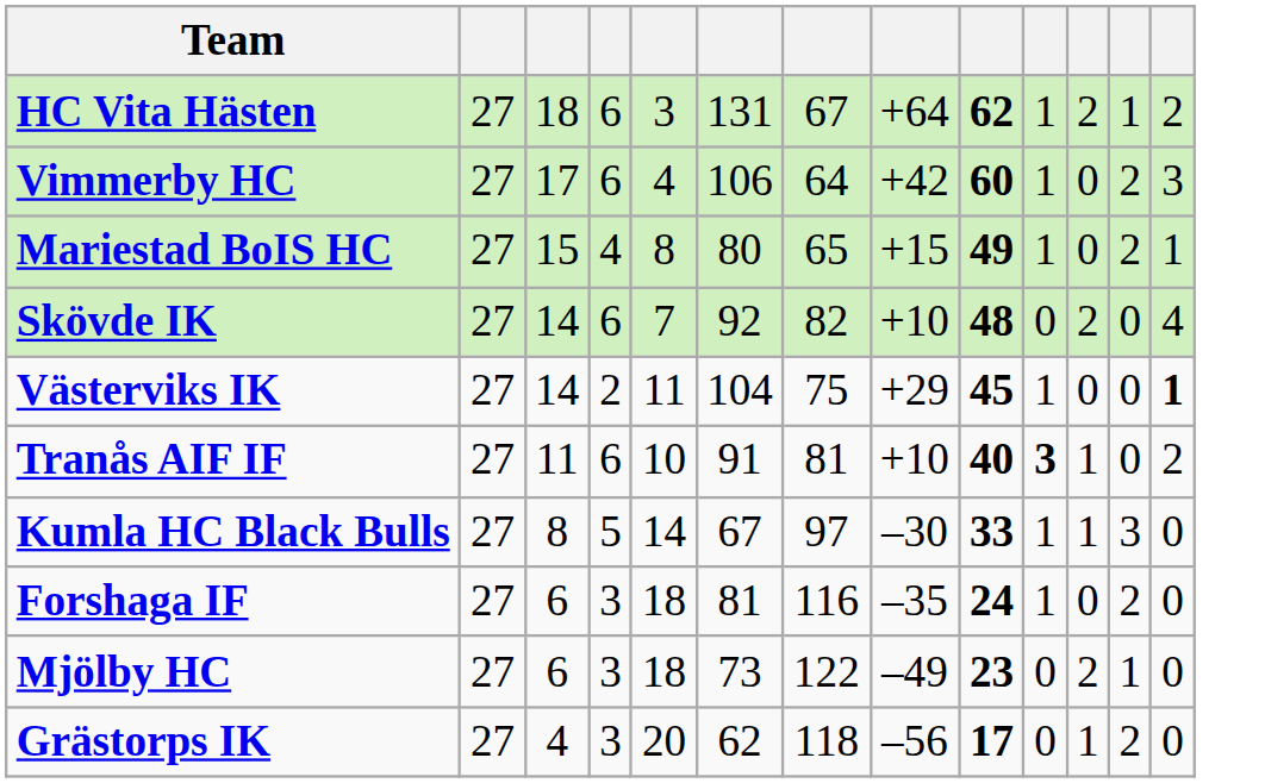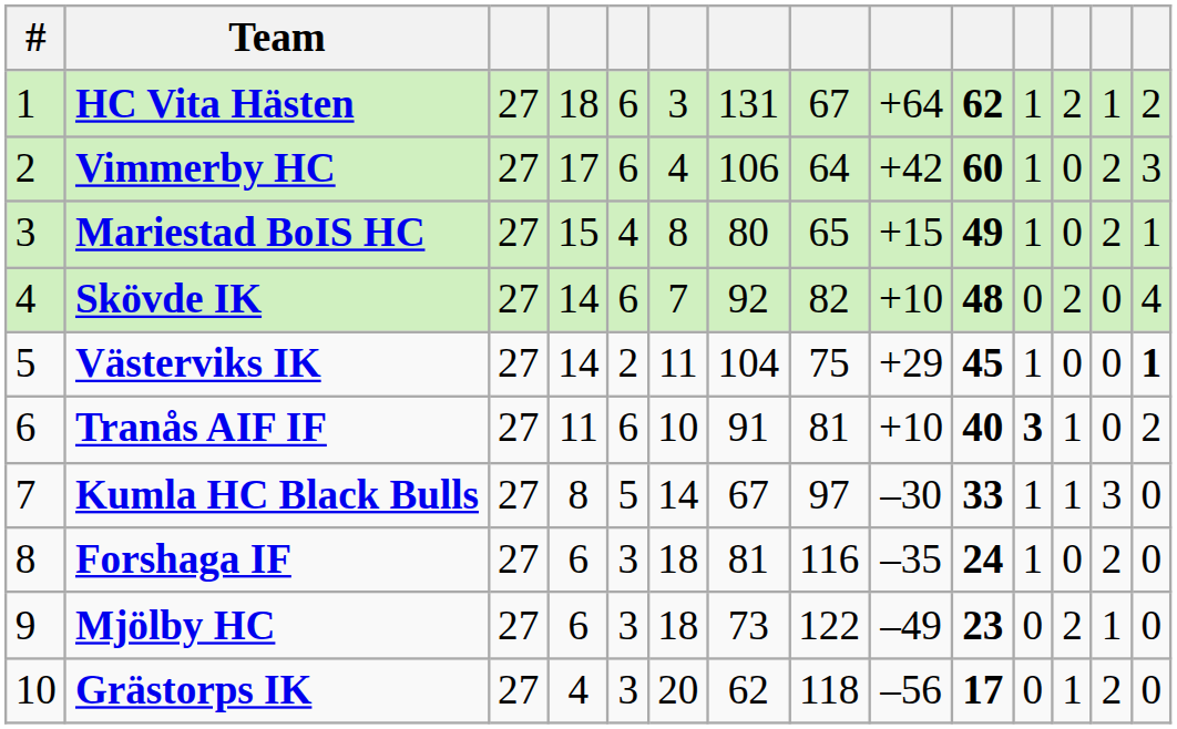 <table class="wikitable sortable">
 <tr>
+<th>#</th>
 <th>Team</th>
 <th></th>
 <th></th>
 <th></th>
 <th></th>
 <th></th>
 <th></th>
 <th></th>
 <th></th>
 <th></th>
 <th></th>
 <th></th>
 <th></th>
 </tr>
 <tr style="background: #D0F0C0;">
+<td>1</td>
 <td><strong><a href='#'>HC Vita Hästen</a></strong></td>
 <td style="text-align: center;">27</td>
 <td style="text-align: center;">18</td>
 <td style="text-align: center;">6</td>
 <td style="text-align: center;">3</td>
 <td style="text-align: center;">131</td>
 <td style="text-align: center;">67</td>
 <td style="text-align: center;">+64</td>
 <td style="text-align: center;"><strong>62</strong></td>
 <td style="text-align: center;">1</td>
 <td style="text-align: center;">2</td>
 <td style="text-align: center;">1</td>
 <td style="text-align: center;">2</td>
 </tr>
 <tr style="background: #D0F0C0;">
+<td>2</td>
 <td><strong><a href='#'>Vimmerby HC</a></strong></td>
 <td style="text-align: center;">27</td>
 <td style="text-align: center;">17</td>
 <td style="text-align: center;">6</td>
 <td style="text-align: center;">4</td>
 <td style="text-align: center;">106</td>
 <td style="text-align: center;">64</td>
 <td style="text-align: center;">+42</td>
 <td style="text-align: center;"><strong>60</strong></td>
 <td style="text-align: center;">1</td>
 <td style="text-align: center;">0</td>
 <td style="text-align: center;">2</td>
 <td style="text-align: center;">3</td>
 </tr>
 <tr style="background: #D0F0C0;">
+<td>3</td>
 <td><strong><a href='#'>Mariestad BoIS HC</a></strong></td>
 <td style="text-align: center;">27</td>
 <td style="text-align: center;">15</td>
 <td style="text-align: center;">4</td>
 <td style="text-align: center;">8</td>
 <td style="text-align: center;">80</td>
 <td style="text-align: center;">65</td>
 <td style="text-align: center;">+15</td>
 <td style="text-align: center;"><strong>49</strong></td>
 <td style="text-align: center;">1</td>
 <td style="text-align: center;">0</td>
 <td style="text-align: center;">2</td>
 <td style="text-align: center;">1</td>
 </tr>
 <tr style="background: #D0F0C0;">
+<td>4</td>
 <td><strong><a href='#'>Skövde IK</a></strong></td>
 <td style="text-align: center;">27</td>
 <td style="text-align: center;">14</td>
 <td style="text-align: center;">6</td>
 <td style="text-align: center;">7</td>
 <td style="text-align: center;">92</td>
 <td style="text-align: center;">82</td>
 <td style="text-align: center;">+10</td>
 <td style="text-align: center;"><strong>48</strong></td>
 <td style="text-align: center;">0</td>
 <td style="text-align: center;">2</td>
 <td style="text-align: center;">0</td>
 <td style="text-align: center;">4</td>
 </tr>
 <tr>
+<td>5</td>
 <td><strong><a href='#'>Västerviks IK</a></strong></td>
 <td style="text-align: center;">27</td>
 <td style="text-align: center;">14</td>
 <td style="text-align: center;">2</td>
 <td style="text-align: center;">11</td>
 <td style="text-align: center;">104</td>
 <td style="text-align: center;">75</td>
 <td style="text-align: center;">+29</td>
 <td style="text-align: center;"><strong>45</strong></td>
 <td style="text-align: center;">1</td>
 <td style="text-align: center;">0</td>
 <td style="text-align: center;">0</td>
 <td style="text-align: center;"><strong>1</strong></td>
 </tr>
 <tr>
+<td>6</td>
 <td><strong><a href='#'>Tranås AIF IF</a></strong></td>
 <td style="text-align: center;">27</td>
 <td style="text-align: center;">11</td>
 <td style="text-align: center;">6</td>
 <td style="text-align: center;">10</td>
 <td style="text-align: center;">91</td>
 <td style="text-align: center;">81</td>
 <td style="text-align: center;">+10</td>
 <td style="text-align: center;"><strong>40</strong></td>
 <td style="text-align: center;"><strong>3</strong></td>
 <td style="text-align: center;">1</td>
 <td style="text-align: center;">0</td>
 <td style="text-align: center;">2</td>
 </tr>
 <tr>
+<td>7</td>
 <td><strong><a href='#'>Kumla HC Black Bulls</a></strong></td>
 <td style="text-align: center;">27</td>
 <td style="text-align: center;">8</td>
 <td style="text-align: center;">5</td>
 <td style="text-align: center;">14</td>
 <td style="text-align: center;">67</td>
 <td style="text-align: center;">97</td>
 <td style="text-align: center;">–30</td>
 <td style="text-align: center;"><strong>33</strong></td>
 <td style="text-align: center;">1</td>
 <td style="text-align: center;">1</td>
 <td style="text-align: center;">3</td>
 <td style="text-align: center;">0</td>
 </tr>
 <tr>
+<td>8</td>
 <td><strong><a href='#'>Forshaga IF</a></strong></td>
 <td style="text-align: center;">27</td>
 <td style="text-align: center;">6</td>
 <td style="text-align: center;">3</td>
 <td style="text-align: center;">18</td>
 <td style="text-align: center;">81</td>
 <td style="text-align: center;">116</td>
 <td style="text-align: center;">–35</td>
 <td style="text-align: center;"><strong>24</strong></td>
 <td style="text-align: center;">1</td>
 <td style="text-align: center;">0</td>
 <td style="text-align: center;">2</td>
 <td style="text-align: center;">0</td>
 </tr>
 <tr>
+<td>9</td>
 <td><strong><a href='#'>Mjölby HC</a></strong></td>
 <td style="text-align: center;">27</td>
 <td style="text-align: center;">6</td>
 <td style="text-align: center;">3</td>
 <td style="text-align: center;">18</td>
 <td style="text-align: center;">73</td>
 <td style="text-align: center;">122</td>
 <td style="text-align: center;">–49</td>
 <td style="text-align: center;"><strong>23</strong></td>
 <td style="text-align: center;">0</td>
 <td style="text-align: center;">2</td>
 <td style="text-align: center;">1</td>
 <td style="text-align: center;">0</td>
 </tr>
 <tr>
+<td>10</td>
 <td><strong><a href='#'>Grästorps IK</a></strong></td>
 <td style="text-align: center;">27</td>
 <td style="text-align: center;">4</td>
 <td style="text-align: center;">3</td>
 <td style="text-align: center;">20</td>
 <td style="text-align: center;">62</td>
 <td style="text-align: center;">118</td>
 <td style="text-align: center;">–56</td>
 <td style="text-align: center;"><strong>17</strong></td>
 <td style="text-align: center;">0</td>
 <td style="text-align: center;">1</td>
 <td style="text-align: center;">2</td>
 <td style="text-align: center;">0</td>
 </tr>
 </table>
